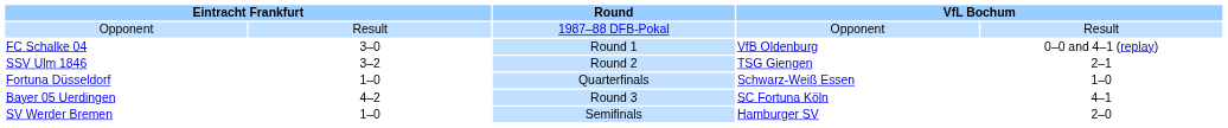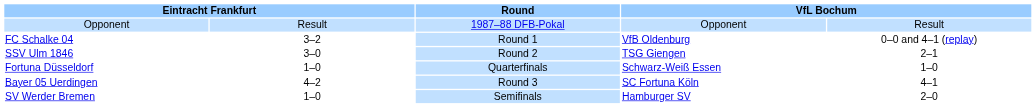 <table style="width:100%; text-align:center;">
 <tr style="vertical-align:top; background:#9cf;">
 <th colspan=2 style="width:40%">Eintracht Frankfurt</th>
 <th style="width:20%"><strong>Round</strong></th>
 <th colspan=2 style="width:40%">VfL Bochum</th>
 </tr>
 <tr style="vertical-align:top; background:#c1e0ff;">
 <td style="width:20%">Opponent</td>
 <td style="width:20%">Result</td>
 <td><a href='#'>1987–88 DFB-Pokal</a></td>
 <td style="width:20%">Opponent</td>
 <td style="width:20%">Result</td>
 </tr>
 <tr>
 <td align=left><a href='#'>FC Schalke 04</a></td>
-<td>3–0</td>
+<td>3–2</td>
 <td style="background:#c1e0ff;">Round 1</td>
 <td align=left><a href='#'>VfB Oldenburg</a></td>
 <td>0–0  and 4–1 (<a href='#'>replay</a>)</td>
 </tr>
 <tr>
 <td align=left><a href='#'>SSV Ulm 1846</a></td>
-<td>3–2</td>
+<td>3–0</td>
 <td style="background:#c1e0ff;">Round 2</td>
 <td align=left><a href='#'>TSG Giengen</a></td>
 <td>2–1 </td>
 </tr>
 <tr>
 <td align=left><a href='#'>Fortuna Düsseldorf</a></td>
 <td>1–0</td>
 <td style="background:#c1e0ff;">Quarterfinals</td>
 <td align=left><a href='#'>Schwarz-Weiß Essen</a></td>
 <td>1–0</td>
 </tr>
 <tr>
 <td align=left><a href='#'>Bayer 05 Uerdingen</a></td>
 <td>4–2</td>
 <td style="background:#c1e0ff;">Round 3</td>
 <td align=left><a href='#'>SC Fortuna Köln</a></td>
 <td>4–1</td>
 </tr>
 <tr>
 <td align=left><a href='#'>SV Werder Bremen</a></td>
 <td>1–0</td>
 <td style="background:#c1e0ff;">Semifinals</td>
 <td align=left><a href='#'>Hamburger SV</a></td>
 <td>2–0</td>
 </tr>
 </table>
